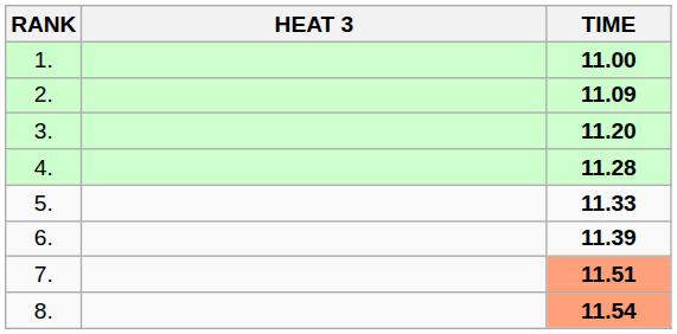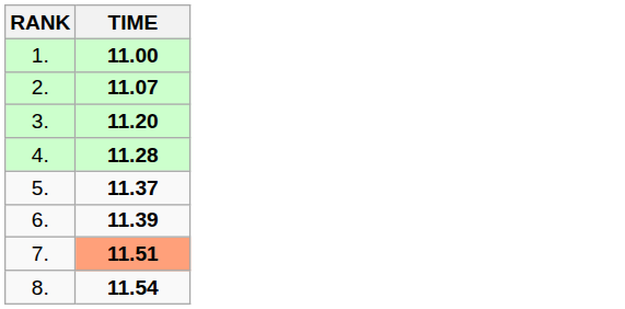 <table class="wikitable" style="border-collapse: collapse; font-size: 90%;">
 <tr>
 <th>RANK</th>
-<th style="width: 20em">HEAT 3</th>
 <th style="width: 5em">TIME</th>
 </tr>
 <tr style="background:#ccffcc;">
 <td align="center">1.</td>
-<td></td>
 <td align="center"><strong>11.00</strong></td>
 </tr>
 <tr style="background:#ccffcc;">
 <td align="center">2.</td>
-<td></td>
-<td align="center"><strong>11.09</strong></td>
+<td align="center"><strong>11.07</strong></td>
 </tr>
 <tr style="background:#ccffcc;">
 <td align="center">3.</td>
-<td></td>
 <td align="center"><strong>11.20</strong></td>
 </tr>
 <tr style="background:#ccffcc;">
 <td align="center">4.</td>
-<td></td>
 <td align="center"><strong>11.28</strong></td>
 </tr>
 <tr>
 <td align="center">5.</td>
-<td></td>
-<td align="center"><strong>11.33</strong></td>
+<td align="center"><strong>11.37</strong></td>
 </tr>
 <tr>
 <td align="center">6.</td>
-<td></td>
 <td align="center"><strong>11.39</strong></td>
 </tr>
 <tr>
 <td align="center">7.</td>
-<td></td>
 <td align="center" style="background: lightsalmon;"><strong>11.51</strong></td>
 </tr>
 <tr>
 <td align="center">8.</td>
-<td></td>
-<td align="center" style="background: lightsalmon;"><strong>11.54</strong></td>
+<td align="center"><strong>11.54</strong></td>
 </tr>
 </table>
